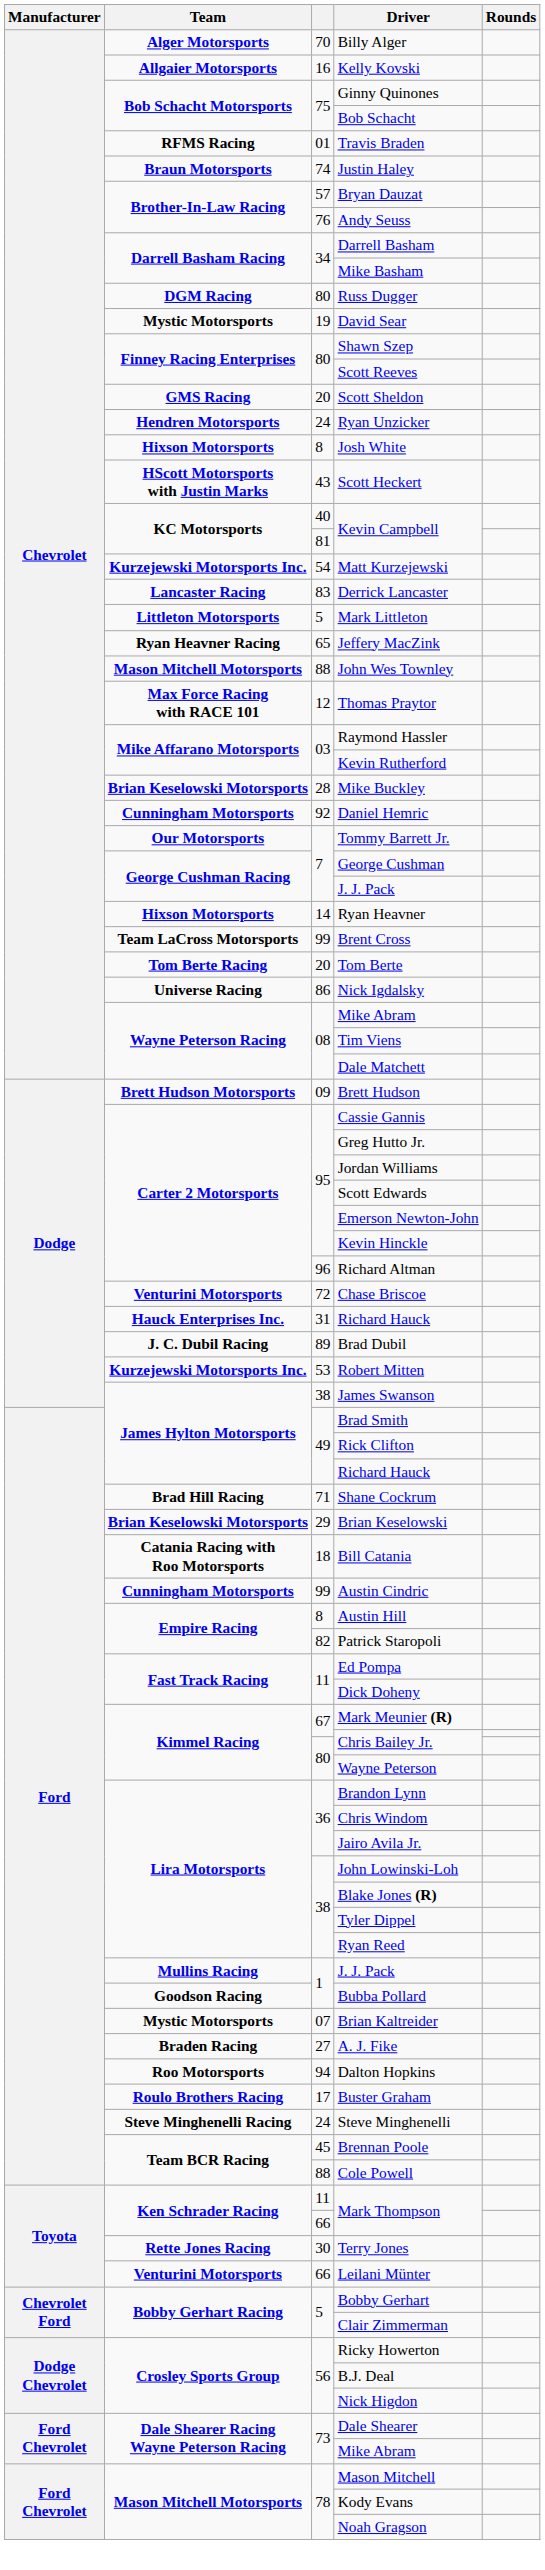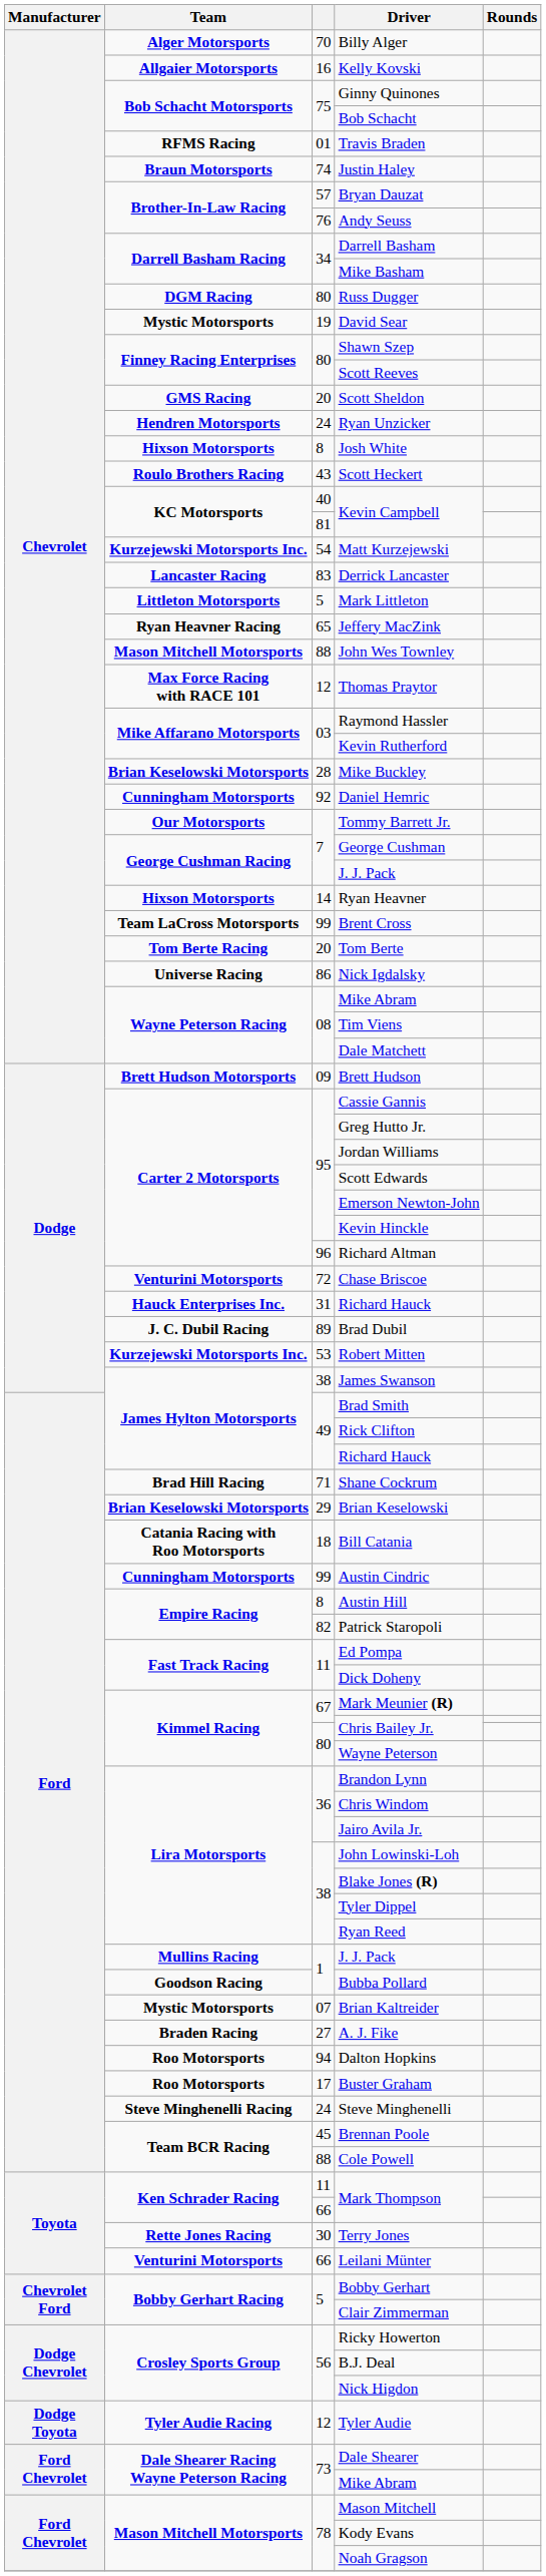 <table class="wikitable sortable" style="font-size: 95%;">
 <tr>
 <th>Manufacturer</th>
 <th>Team</th>
 <th></th>
 <th>Driver</th>
 <th>Rounds</th>
 </tr>
 <tr>
 <th rowspan=40><a href='#'>Chevrolet</a></th>
 <td style="text-align:center;"><strong><a href='#'>Alger Motorsports</a></strong></td>
 <td>70</td>
 <td>Billy Alger</td>
 <td></td>
 </tr>
 <tr>
 <td style="text-align:center;"><strong><a href='#'>Allgaier Motorsports</a></strong></td>
 <td>16</td>
 <td><a href='#'>Kelly Kovski</a></td>
 <td></td>
 </tr>
 <tr>
 <td rowspan=2 style="text-align:center;"><strong><a href='#'>Bob Schacht Motorsports</a></strong></td>
 <td rowspan=2>75</td>
 <td>Ginny Quinones</td>
 <td></td>
 </tr>
 <tr>
 <td><a href='#'>Bob Schacht</a></td>
 <td></td>
 </tr>
 <tr>
 <td style="text-align:center;"><strong>RFMS Racing</strong></td>
 <td>01</td>
 <td><a href='#'>Travis Braden</a></td>
 <td></td>
 </tr>
 <tr>
 <td style="text-align:center;"><strong><a href='#'>Braun Motorsports</a></strong></td>
 <td>74</td>
 <td><a href='#'>Justin Haley</a></td>
 <td></td>
 </tr>
 <tr>
 <td rowspan=2 style="text-align:center;"><strong><a href='#'>Brother-In-Law Racing</a></strong></td>
 <td>57</td>
 <td><a href='#'>Bryan Dauzat</a></td>
 <td></td>
 </tr>
 <tr>
 <td>76</td>
 <td><a href='#'>Andy Seuss</a></td>
 <td></td>
 </tr>
 <tr>
 <td rowspan=2 style="text-align:center;"><strong><a href='#'>Darrell Basham Racing</a></strong></td>
 <td rowspan=2>34</td>
 <td><a href='#'>Darrell Basham</a></td>
 <td></td>
 </tr>
 <tr>
 <td><a href='#'>Mike Basham</a></td>
 <td></td>
 </tr>
 <tr>
 <td style="text-align:center;"><strong><a href='#'>DGM Racing</a></strong></td>
 <td>80</td>
 <td><a href='#'>Russ Dugger</a></td>
 <td></td>
 </tr>
 <tr>
 <td style="text-align:center;"><strong>Mystic Motorsports</strong></td>
 <td>19</td>
 <td><a href='#'>David Sear</a></td>
 <td></td>
 </tr>
 <tr>
 <td rowspan=2 style="text-align:center;"><strong><a href='#'>Finney Racing Enterprises</a></strong></td>
 <td rowspan=2>80</td>
 <td><a href='#'>Shawn Szep</a></td>
 <td></td>
 </tr>
 <tr>
 <td><a href='#'>Scott Reeves</a></td>
 <td></td>
 </tr>
 <tr>
 <td style="text-align:center;"><strong><a href='#'>GMS Racing</a></strong></td>
 <td>20</td>
 <td><a href='#'>Scott Sheldon</a></td>
 <td></td>
 </tr>
 <tr>
 <td style="text-align:center;"><strong><a href='#'>Hendren Motorsports</a></strong></td>
 <td>24</td>
 <td><a href='#'>Ryan Unzicker</a></td>
 <td></td>
 </tr>
 <tr>
 <td style="text-align:center;"><strong><a href='#'>Hixson Motorsports</a></strong></td>
 <td>8</td>
 <td><a href='#'>Josh White</a></td>
 <td></td>
 </tr>
 <tr>
-<td style="text-align:center;"><strong><a href='#'>HScott Motorsports</a> <br> with <a href='#'>Justin Marks</a></strong></td>
+<td style="text-align:center;"><strong><a href='#'>Roulo Brothers Racing</a></strong></td>
 <td>43</td>
 <td><a href='#'>Scott Heckert</a></td>
 <td></td>
 </tr>
 <tr>
 <td rowspan="2" style="text-align:center;"><strong>KC Motorsports</strong></td>
 <td>40</td>
 <td rowspan=2><a href='#'>Kevin Campbell</a></td>
 <td></td>
 </tr>
 <tr>
 <td>81</td>
 <td></td>
 </tr>
 <tr>
 <td style="text-align:center;"><strong><a href='#'>Kurzejewski Motorsports Inc.</a></strong></td>
 <td>54</td>
 <td><a href='#'>Matt Kurzejewski</a></td>
 <td></td>
 </tr>
 <tr>
 <td style="text-align:center;"><strong><a href='#'>Lancaster Racing</a></strong></td>
 <td>83</td>
 <td><a href='#'>Derrick Lancaster</a></td>
 <td></td>
 </tr>
 <tr>
 <td style="text-align:center;"><strong><a href='#'>Littleton Motorsports</a></strong></td>
 <td>5</td>
 <td><a href='#'>Mark Littleton</a></td>
 <td></td>
 </tr>
 <tr>
 <td style="text-align:center;"><strong>Ryan Heavner Racing</strong></td>
 <td>65</td>
 <td><a href='#'>Jeffery MacZink</a></td>
 <td></td>
 </tr>
 <tr>
 <td style="text-align:center;"><strong><a href='#'>Mason Mitchell Motorsports</a></strong></td>
 <td>88</td>
 <td><a href='#'>John Wes Townley</a></td>
 <td></td>
 </tr>
 <tr>
 <td style="text-align:center;"><strong><a href='#'>Max Force Racing</a> <br> with RACE 101</strong></td>
 <td>12</td>
 <td><a href='#'>Thomas Praytor</a></td>
 <td></td>
 </tr>
 <tr>
 <td rowspan=2 style="text-align:center;"><strong><a href='#'>Mike Affarano Motorsports</a></strong></td>
 <td rowspan=2>03</td>
 <td>Raymond Hassler</td>
 <td></td>
 </tr>
 <tr>
 <td><a href='#'>Kevin Rutherford</a></td>
 <td></td>
 </tr>
 <tr>
 <td style="text-align:center;"><strong><a href='#'>Brian Keselowski Motorsports</a></strong></td>
 <td>28</td>
 <td><a href='#'>Mike Buckley</a></td>
 <td></td>
 </tr>
 <tr>
 <td style="text-align:center;"><strong><a href='#'>Cunningham Motorsports</a></strong></td>
 <td>92</td>
 <td><a href='#'>Daniel Hemric</a></td>
 <td></td>
 </tr>
 <tr>
 <td style="text-align:center;"><strong><a href='#'>Our Motorsports</a></strong></td>
 <td rowspan=3>7</td>
 <td><a href='#'>Tommy Barrett Jr.</a></td>
 <td></td>
 </tr>
 <tr>
 <td rowspan=2 style="text-align:center;"><strong><a href='#'>George Cushman Racing</a></strong></td>
 <td><a href='#'>George Cushman</a></td>
 <td></td>
 </tr>
 <tr>
 <td><a href='#'>J. J. Pack</a></td>
 <td></td>
 </tr>
 <tr>
 <td style="text-align:center;"><strong><a href='#'>Hixson Motorsports</a></strong></td>
 <td>14</td>
 <td>Ryan Heavner</td>
 <td></td>
 </tr>
 <tr>
 <td style="text-align:center;"><strong>Team LaCross Motorsports</strong></td>
 <td>99</td>
 <td><a href='#'>Brent Cross</a></td>
 <td></td>
 </tr>
 <tr>
 <td style="text-align:center;"><strong><a href='#'>Tom Berte Racing</a></strong> </td>
 <td>20</td>
 <td><a href='#'>Tom Berte</a></td>
 <td></td>
 </tr>
 <tr>
 <td style="text-align:center;"><strong>Universe Racing</strong></td>
 <td>86</td>
 <td><a href='#'>Nick Igdalsky</a></td>
 <td></td>
 </tr>
 <tr>
 <td rowspan=3 style="text-align:center;"><strong><a href='#'>Wayne Peterson Racing</a></strong></td>
 <td rowspan=3>08</td>
 <td><a href='#'>Mike Abram</a></td>
 <td></td>
 </tr>
 <tr>
 <td><a href='#'>Tim Viens</a></td>
 <td></td>
 </tr>
 <tr>
 <td><a href='#'>Dale Matchett</a></td>
 <td></td>
 </tr>
 <tr>
 <th rowspan=13><a href='#'>Dodge</a></th>
 <td style="text-align:center;"><strong><a href='#'>Brett Hudson Motorsports</a></strong></td>
 <td>09</td>
 <td><a href='#'>Brett Hudson</a></td>
 <td></td>
 </tr>
 <tr>
 <td rowspan=7 style="text-align:center;"><strong><a href='#'>Carter 2 Motorsports</a></strong></td>
 <td rowspan=6>95</td>
 <td><a href='#'>Cassie Gannis</a></td>
 <td></td>
 </tr>
 <tr>
 <td>Greg Hutto Jr.</td>
 <td></td>
 </tr>
 <tr>
 <td>Jordan Williams</td>
 <td></td>
 </tr>
 <tr>
 <td>Scott Edwards</td>
 <td></td>
 </tr>
 <tr>
 <td><a href='#'>Emerson Newton-John</a></td>
 <td></td>
 </tr>
 <tr>
 <td><a href='#'>Kevin Hinckle</a></td>
 <td></td>
 </tr>
 <tr>
 <td>96</td>
 <td>Richard Altman</td>
 <td></td>
 </tr>
 <tr>
 <td style="text-align:center;"><strong><a href='#'>Venturini Motorsports</a></strong></td>
 <td>72</td>
 <td><a href='#'>Chase Briscoe</a></td>
 <td></td>
 </tr>
 <tr>
 <td style="text-align:center;"><strong><a href='#'>Hauck Enterprises Inc.</a></strong></td>
 <td>31</td>
 <td><a href='#'>Richard Hauck</a></td>
 <td></td>
 </tr>
 <tr>
 <td style="text-align:center;"><strong>J. C. Dubil Racing</strong></td>
 <td>89</td>
 <td>Brad Dubil</td>
 <td></td>
 </tr>
 <tr>
 <td style="text-align:center;"><strong><a href='#'>Kurzejewski Motorsports Inc.</a></strong></td>
 <td>53</td>
 <td><a href='#'>Robert Mitten</a></td>
 <td></td>
 </tr>
 <tr>
 <td rowspan=4 style="text-align:center;"><strong><a href='#'>James Hylton Motorsports</a></strong></td>
 <td>38</td>
 <td><a href='#'>James Swanson</a></td>
 <td></td>
 </tr>
 <tr>
 <th rowspan=31><a href='#'>Ford</a></th>
 <td rowspan=3>49</td>
 <td><a href='#'>Brad Smith</a></td>
 <td></td>
 </tr>
 <tr>
 <td><a href='#'>Rick Clifton</a></td>
 <td></td>
 </tr>
 <tr>
 <td><a href='#'>Richard Hauck</a></td>
 <td></td>
 </tr>
 <tr>
 <td style="text-align:center;"><strong>Brad Hill Racing</strong></td>
 <td>71</td>
 <td><a href='#'>Shane Cockrum</a></td>
 <td></td>
 </tr>
 <tr>
 <td style="text-align:center;"><strong><a href='#'>Brian Keselowski Motorsports</a></strong></td>
 <td>29</td>
 <td><a href='#'>Brian Keselowski</a></td>
 <td></td>
 </tr>
 <tr>
 <td style="text-align:center;"><strong>Catania Racing with <br> Roo Motorsports</strong></td>
 <td>18</td>
 <td><a href='#'>Bill Catania</a></td>
 <td></td>
 </tr>
 <tr>
 <td style="text-align:center;"><strong><a href='#'>Cunningham Motorsports</a></strong></td>
 <td>99</td>
 <td><a href='#'>Austin Cindric</a></td>
 <td></td>
 </tr>
 <tr>
 <td rowspan=2 style="text-align:center;"><strong><a href='#'>Empire Racing</a></strong></td>
 <td>8</td>
 <td><a href='#'>Austin Hill</a></td>
 <td></td>
 </tr>
 <tr>
 <td>82</td>
 <td>Patrick Staropoli</td>
 <td></td>
 </tr>
 <tr>
 <td rowspan=2 style="text-align:center;"><strong><a href='#'>Fast Track Racing</a></strong></td>
 <td rowspan=2>11</td>
 <td><a href='#'>Ed Pompa</a></td>
 <td></td>
 </tr>
 <tr>
 <td><a href='#'>Dick Doheny</a></td>
 <td></td>
 </tr>
 <tr>
 <td rowspan=4 style="text-align:center;"><strong><a href='#'>Kimmel Racing</a></strong></td>
 <td rowspan=2>67</td>
 <td><a href='#'>Mark Meunier</a> <strong>(R)</strong></td>
 <td></td>
 </tr>
 <tr>
 <td rowspan=2><a href='#'>Chris Bailey Jr.</a></td>
 <td></td>
 </tr>
 <tr>
 <td rowspan=2>80</td>
 <td></td>
 </tr>
 <tr>
 <td><a href='#'>Wayne Peterson</a></td>
 <td></td>
 </tr>
 <tr>
 <td rowspan=7 style="text-align:center;"><strong><a href='#'>Lira Motorsports</a></strong></td>
 <td rowspan=3>36</td>
 <td><a href='#'>Brandon Lynn</a></td>
 <td></td>
 </tr>
 <tr>
 <td><a href='#'>Chris Windom</a></td>
 <td></td>
 </tr>
 <tr>
 <td><a href='#'>Jairo Avila Jr.</a></td>
 <td></td>
 </tr>
 <tr>
 <td rowspan=4>38</td>
 <td><a href='#'>John Lowinski-Loh</a></td>
 <td></td>
 </tr>
 <tr>
 <td><a href='#'>Blake Jones</a> <strong>(R)</strong></td>
 <td></td>
 </tr>
 <tr>
 <td><a href='#'>Tyler Dippel</a></td>
 <td></td>
 </tr>
 <tr>
 <td><a href='#'>Ryan Reed</a></td>
 <td></td>
 </tr>
 <tr>
 <td style="text-align:center;"><strong><a href='#'>Mullins Racing</a></strong></td>
 <td rowspan=2>1</td>
 <td><a href='#'>J. J. Pack</a></td>
 <td></td>
 </tr>
 <tr>
 <td style="text-align:center;"><strong>Goodson Racing</strong></td>
 <td><a href='#'>Bubba Pollard</a></td>
 <td></td>
 </tr>
 <tr>
 <td style="text-align:center;"><strong>Mystic Motorsports</strong></td>
 <td>07</td>
 <td><a href='#'>Brian Kaltreider</a></td>
 <td></td>
 </tr>
 <tr>
 <td style="text-align:center;"><strong>Braden Racing</strong></td>
 <td>27</td>
 <td><a href='#'>A. J. Fike</a></td>
 <td></td>
 </tr>
 <tr>
 <td style="text-align:center;"><strong>Roo Motorsports</strong></td>
 <td>94</td>
 <td>Dalton Hopkins</td>
 <td></td>
 </tr>
 <tr>
-<td style="text-align:center;"><strong><a href='#'>Roulo Brothers Racing</a></strong></td>
+<td style="text-align:center;"><strong>Roo Motorsports</strong></td>
 <td>17</td>
 <td><a href='#'>Buster Graham</a></td>
 <td></td>
 </tr>
 <tr>
 <td style="text-align:center;"><strong>Steve Minghenelli Racing</strong></td>
 <td>24</td>
 <td>Steve Minghenelli</td>
 <td></td>
 </tr>
 <tr>
 <td rowspan=2 style="text-align:center;"><strong>Team BCR Racing</strong></td>
 <td>45</td>
 <td><a href='#'>Brennan Poole</a></td>
 <td></td>
 </tr>
 <tr>
 <td>88</td>
 <td><a href='#'>Cole Powell</a></td>
 <td></td>
 </tr>
 <tr>
 <th rowspan=4><a href='#'>Toyota</a></th>
 <td rowspan=2 style="text-align:center;"><strong><a href='#'>Ken Schrader Racing</a></strong></td>
 <td>11</td>
 <td rowspan=2><a href='#'>Mark Thompson</a></td>
 <td></td>
 </tr>
 <tr>
 <td>66</td>
 <td></td>
 </tr>
 <tr>
 <td style="text-align:center;"><strong><a href='#'>Rette Jones Racing</a></strong></td>
 <td>30</td>
 <td><a href='#'>Terry Jones</a></td>
 <td></td>
 </tr>
 <tr>
 <td style="text-align:center;"><strong><a href='#'>Venturini Motorsports</a></strong></td>
 <td>66</td>
 <td><a href='#'>Leilani Münter</a></td>
 <td></td>
 </tr>
 <tr>
 <th rowspan=2><a href='#'>Chevrolet</a> <small></small> <br> <a href='#'>Ford</a> <small></small></th>
 <td rowspan=2 style="text-align:center;"><strong><a href='#'>Bobby Gerhart Racing</a></strong></td>
 <td rowspan=2>5</td>
 <td><a href='#'>Bobby Gerhart</a></td>
 <td></td>
 </tr>
 <tr>
 <td><a href='#'>Clair Zimmerman</a></td>
 <td></td>
 </tr>
 <tr>
 <th rowspan=3><a href='#'>Dodge</a> <small></small> <br> <a href='#'>Chevrolet</a> <small></small></th>
 <td rowspan=3 style="text-align:center;"><strong><a href='#'>Crosley Sports Group</a></strong></td>
 <td rowspan=3>56</td>
 <td>Ricky Howerton</td>
 <td></td>
 </tr>
 <tr>
 <td>B.J. Deal</td>
 <td></td>
 </tr>
 <tr>
 <td><a href='#'>Nick Higdon</a></td>
 <td></td>
 </tr>
 <tr>
+<th><a href='#'>Dodge</a> <small></small> <br> <a href='#'>Toyota</a> <small></small></th>
+<td style="text-align:center;"><strong><a href='#'>Tyler Audie Racing</a></strong></td>
+<td>12</td>
+<td><a href='#'>Tyler Audie</a></td>
+<td></td>
+</tr>
+<tr>
 <th rowspan=2><a href='#'>Ford</a> <small></small> <br> <a href='#'>Chevrolet</a> <small></small></th>
 <td rowspan=2 style="text-align:center;"><strong><a href='#'>Dale Shearer Racing</a></strong> <small></small> <br> <strong><a href='#'>Wayne Peterson Racing</a></strong> <small></small></td>
 <td rowspan=2>73</td>
 <td><a href='#'>Dale Shearer</a></td>
 <td></td>
 </tr>
 <tr>
 <td><a href='#'>Mike Abram</a></td>
 <td></td>
 </tr>
 <tr>
 <th rowspan=3><a href='#'>Ford</a> <small></small> <br> <a href='#'>Chevrolet</a> <small></small></th>
 <td rowspan=3 style="text-align:center;"><strong><a href='#'>Mason Mitchell Motorsports</a></strong></td>
 <td rowspan=3>78</td>
 <td><a href='#'>Mason Mitchell</a></td>
 <td></td>
 </tr>
 <tr>
 <td>Kody Evans</td>
 <td></td>
 </tr>
 <tr>
 <td><a href='#'>Noah Gragson</a></td>
 <td></td>
 </tr>
 <tr>
 </tr>
 </table>
